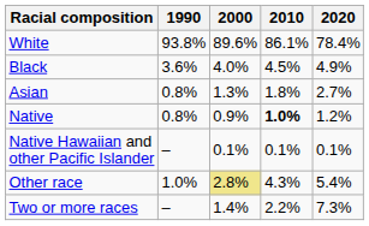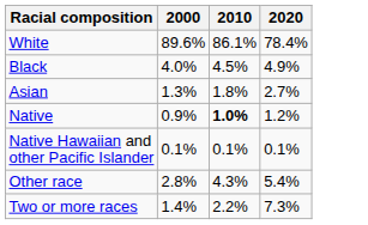 <table class="wikitable sortable collapsible nowrap" style="font-size: 90%;">
 <tr>
 <th>Racial composition</th>
-<th>1990</th>
 <th>2000</th>
 <th>2010</th>
 <th>2020</th>
 </tr>
 <tr>
 <td><a href='#'>White</a></td>
-<td>93.8%</td>
 <td>89.6%</td>
 <td>86.1%</td>
 <td>78.4%</td>
 </tr>
 <tr>
 <td><a href='#'>Black</a></td>
-<td>3.6%</td>
 <td>4.0%</td>
 <td>4.5%</td>
 <td>4.9%</td>
 </tr>
 <tr>
 <td><a href='#'>Asian</a></td>
-<td>0.8%</td>
 <td>1.3%</td>
 <td>1.8%</td>
 <td>2.7%</td>
 </tr>
 <tr>
 <td><a href='#'>Native</a></td>
-<td>0.8%</td>
 <td>0.9%</td>
 <td><strong>1.0%</strong></td>
 <td>1.2%</td>
 </tr>
 <tr>
 <td><a href='#'>Native Hawaiian</a> and<br><a href='#'>other Pacific Islander</a></td>
-<td>–</td>
 <td>0.1%</td>
 <td>0.1%</td>
 <td>0.1%</td>
 </tr>
 <tr>
 <td><a href='#'>Other race</a></td>
-<td>1.0%</td>
-<td style="background: khaki;">2.8%</td>
+<td>2.8%</td>
 <td>4.3%</td>
 <td>5.4%</td>
 </tr>
 <tr>
 <td><a href='#'>Two or more races</a></td>
-<td>–</td>
 <td>1.4%</td>
 <td>2.2%</td>
 <td>7.3%</td>
 </tr>
 </table>
